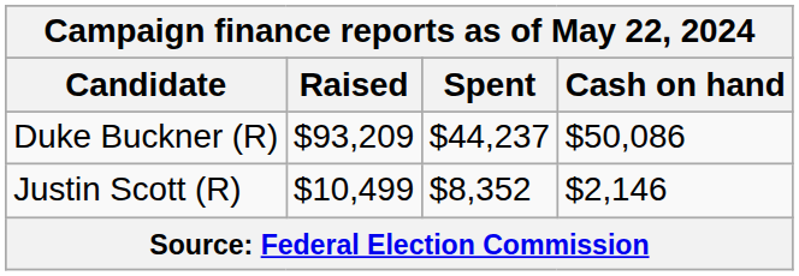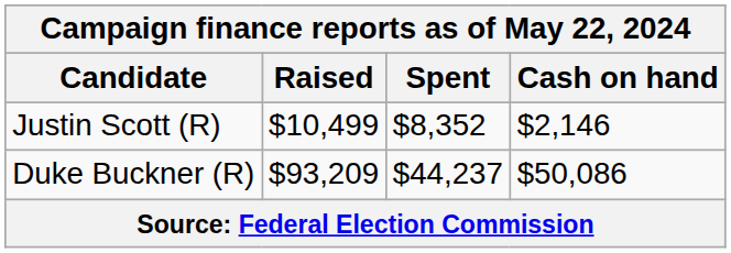 <table class="wikitable sortable">
 <tr>
 <th colspan=4>Campaign finance reports as of May 22, 2024</th>
 </tr>
 <tr style="text-align:center;">
 <th>Candidate</th>
 <th>Raised</th>
 <th>Spent</th>
 <th>Cash on hand</th>
 </tr>
 <tr>
+<td>Justin Scott (R)</td>
+<td>$10,499</td>
+<td>$8,352</td>
+<td>$2,146</td>
+</tr>
+<tr>
 <td>Duke Buckner (R)</td>
 <td>$93,209</td>
 <td>$44,237</td>
 <td>$50,086</td>
 </tr>
 <tr>
-<td>Justin Scott (R)</td>
-<td>$10,499</td>
-<td>$8,352</td>
-<td>$2,146</td>
-</tr>
-<tr>
 <th colspan="4"><small>Source: <a href='#'>Federal Election Commission</a></small></th>
 </tr>
 </table>
